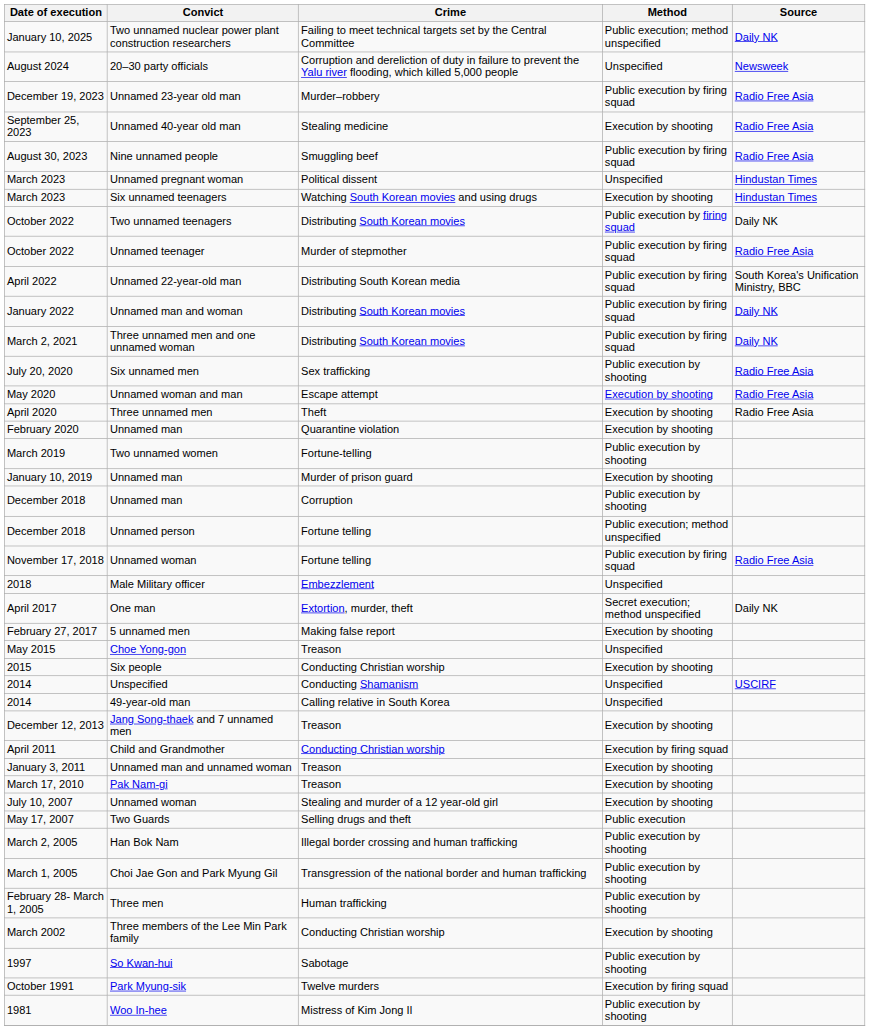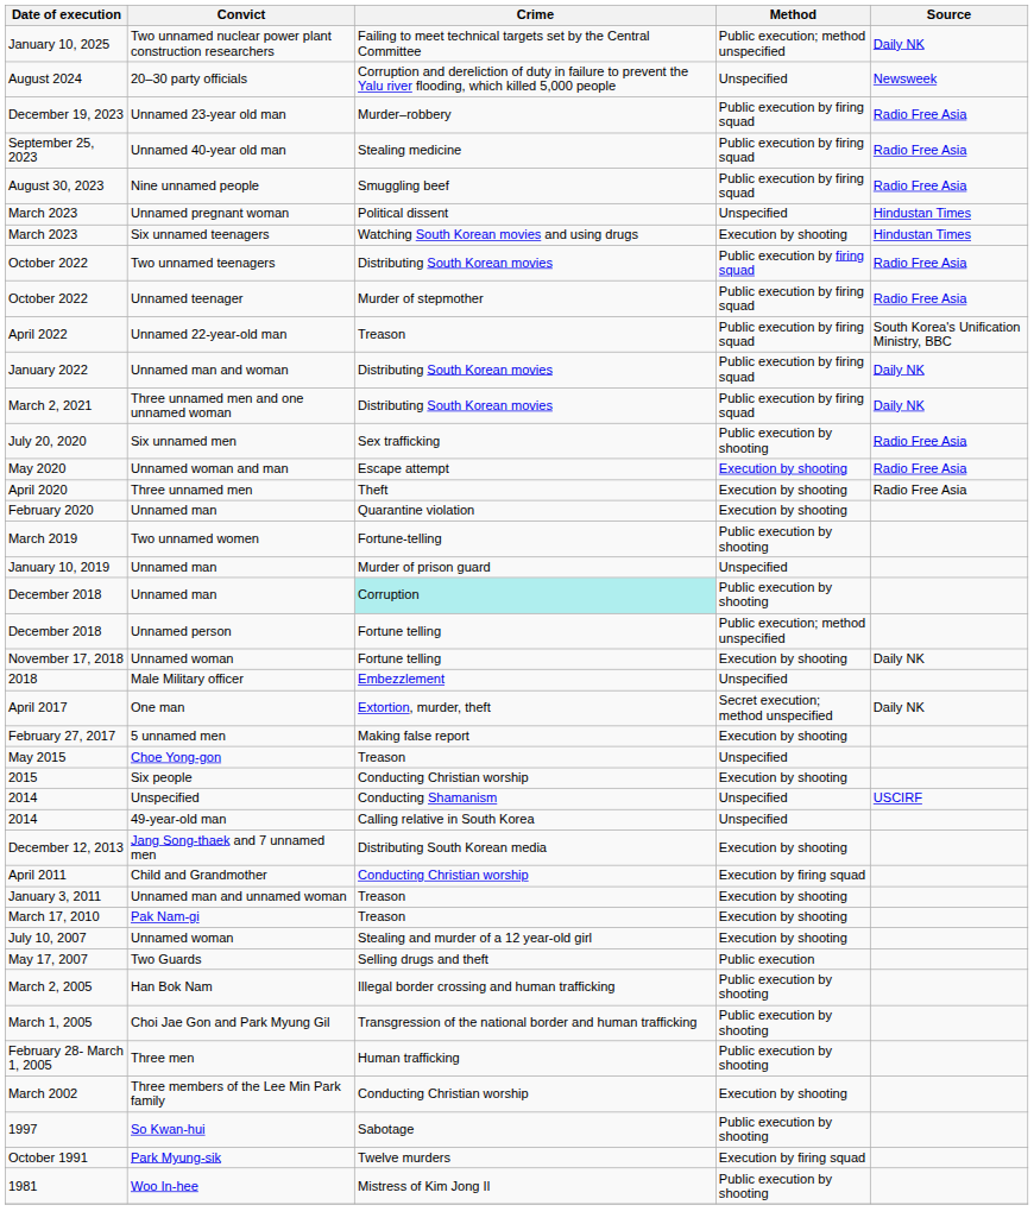 <table class="wikitable sortable">
 <tr>
 <th>Date of execution</th>
 <th>Convict</th>
 <th>Crime</th>
 <th>Method</th>
 <th>Source</th>
 </tr>
 <tr>
 <td>January 10, 2025</td>
 <td>Two unnamed nuclear power plant construction researchers</td>
 <td>Failing to meet technical targets set by the Central Committee</td>
 <td>Public execution; method unspecified</td>
 <td><a href='#'>Daily NK</a></td>
 </tr>
 <tr>
 <td data-sort-value="2024-09-03">August 2024</td>
 <td>20–30 party officials</td>
 <td>Corruption and dereliction of duty in failure to prevent the <a href='#'>Yalu river</a> flooding, which killed 5,000 people</td>
 <td>Unspecified</td>
 <td><a href='#'>Newsweek</a></td>
 </tr>
 <tr>
 <td data-sort-value="2023-12-19">December 19, 2023</td>
 <td>Unnamed 23-year old man</td>
 <td>Murder–robbery</td>
 <td>Public execution by firing squad</td>
 <td><a href='#'>Radio Free Asia</a></td>
 </tr>
 <tr>
 <td data-sort-value="2023-09-25">September 25, 2023</td>
 <td>Unnamed 40-year old man</td>
 <td>Stealing medicine</td>
-<td>Execution by shooting</td>
+<td>Public execution by firing squad</td>
 <td><a href='#'>Radio Free Asia</a></td>
 </tr>
 <tr>
 <td data-sort-value="2023-08-30">August 30, 2023</td>
 <td>Nine unnamed people</td>
 <td>Smuggling beef</td>
 <td>Public execution by firing squad</td>
 <td><a href='#'>Radio Free Asia</a></td>
 </tr>
 <tr>
 <td data-sort-value="2023-03-01">March 2023</td>
 <td>Unnamed pregnant woman</td>
 <td>Political dissent</td>
 <td>Unspecified</td>
 <td><a href='#'>Hindustan Times</a></td>
 </tr>
 <tr>
 <td data-sort-value="2023-03-01">March 2023</td>
 <td>Six unnamed teenagers</td>
 <td>Watching <a href='#'>South Korean movies</a> and using drugs</td>
 <td>Execution by shooting</td>
 <td><a href='#'>Hindustan Times</a></td>
 </tr>
 <tr>
 <td data-sort-value="2022-10-01">October 2022</td>
 <td>Two unnamed teenagers</td>
 <td>Distributing <a href='#'>South Korean movies</a></td>
 <td>Public execution by <a href='#'>firing squad</a></td>
-<td>Daily NK</td>
+<td><a href='#'>Radio Free Asia</a></td>
 </tr>
 <tr>
 <td data-sort-value="2022-10-01">October 2022</td>
 <td>Unnamed teenager</td>
 <td>Murder of stepmother</td>
 <td>Public execution by firing squad</td>
 <td><a href='#'>Radio Free Asia</a></td>
 </tr>
 <tr>
 <td data-sort-value="2022-04-01">April 2022</td>
 <td>Unnamed 22-year-old man</td>
-<td>Distributing South Korean media</td>
+<td>Treason</td>
 <td>Public execution by firing squad</td>
 <td>South Korea's Unification Ministry, BBC</td>
 </tr>
 <tr>
 <td data-sort-value="2022-01-01">January 2022</td>
 <td>Unnamed man and woman</td>
 <td>Distributing <a href='#'>South Korean movies</a></td>
 <td>Public execution by firing squad</td>
 <td><a href='#'>Daily NK</a></td>
 </tr>
 <tr>
 <td data-sort-value="2021-03-02">March 2, 2021</td>
 <td>Three unnamed men and one unnamed woman</td>
 <td>Distributing <a href='#'>South Korean movies</a></td>
 <td>Public execution by firing squad</td>
 <td><a href='#'>Daily NK</a></td>
 </tr>
 <tr>
 <td data-sort-value="2020-07-20">July 20, 2020</td>
 <td>Six unnamed men</td>
 <td>Sex trafficking</td>
 <td>Public execution by shooting</td>
 <td><a href='#'>Radio Free Asia</a></td>
 </tr>
 <tr>
 <td data-sort-value="2020-05-01">May 2020</td>
 <td>Unnamed woman and man</td>
 <td>Escape attempt</td>
 <td><a href='#'>Execution by shooting</a></td>
 <td><a href='#'>Radio Free Asia</a></td>
 </tr>
 <tr>
 <td data-sort-value="2020-04-01">April 2020</td>
 <td>Three unnamed men</td>
 <td>Theft</td>
 <td>Execution by shooting</td>
 <td>Radio Free Asia</td>
 </tr>
 <tr>
 <td data-sort-value="2020-02-01">February 2020</td>
 <td>Unnamed man</td>
 <td>Quarantine violation</td>
 <td>Execution by shooting</td>
 <td></td>
 </tr>
 <tr>
 <td data-sort-value="2019-03-01">March 2019</td>
 <td>Two unnamed women</td>
 <td>Fortune-telling</td>
 <td>Public execution by shooting</td>
 <td></td>
 </tr>
 <tr>
 <td data-sort-value="2019-01-10">January 10, 2019</td>
 <td>Unnamed man</td>
 <td>Murder of prison guard</td>
-<td>Execution by shooting</td>
+<td>Unspecified</td>
 <td></td>
 </tr>
 <tr>
 <td data-sort-value="2018-12-01">December 2018</td>
 <td>Unnamed man</td>
-<td>Corruption</td>
+<td style="background: paleturquoise;">Corruption</td>
 <td>Public execution by shooting</td>
 <td></td>
 </tr>
 <tr>
 <td data-sort-value="2018-12-01">December 2018</td>
 <td>Unnamed person</td>
 <td>Fortune telling</td>
 <td>Public execution; method unspecified</td>
 <td></td>
 </tr>
 <tr>
 <td data-sort-value="2018-11-17">November 17, 2018</td>
 <td>Unnamed woman</td>
 <td>Fortune telling</td>
-<td>Public execution by firing squad</td>
-<td><a href='#'>Radio Free Asia</a></td>
+<td>Execution by shooting</td>
+<td>Daily NK</td>
 </tr>
 <tr>
 <td data-sort-value="2018-01-01">2018</td>
 <td>Male Military officer</td>
 <td><a href='#'>Embezzlement</a></td>
 <td>Unspecified</td>
 <td></td>
 </tr>
 <tr>
 <td data-sort-value="2017-04-01">April 2017</td>
 <td>One man</td>
 <td><a href='#'>Extortion</a>, murder, theft</td>
 <td>Secret execution; method unspecified</td>
 <td>Daily NK</td>
 </tr>
 <tr>
 <td data-sort-value="2017-02-27">February 27, 2017</td>
 <td>5 unnamed men</td>
 <td>Making false report</td>
 <td>Execution by shooting</td>
 <td></td>
 </tr>
 <tr>
 <td data-sort-value="2015-05-01">May 2015</td>
 <td><a href='#'>Choe Yong-gon</a></td>
 <td>Treason</td>
 <td>Unspecified</td>
 <td></td>
 </tr>
 <tr>
 <td data-sort-value="2015-01-01">2015</td>
 <td>Six people</td>
 <td>Conducting Christian worship</td>
 <td>Execution by shooting</td>
 <td></td>
 </tr>
 <tr>
 <td data-sort-value="2014-01-01">2014</td>
 <td>Unspecified</td>
 <td>Conducting <a href='#'>Shamanism</a></td>
 <td>Unspecified</td>
 <td><a href='#'>USCIRF</a></td>
 </tr>
 <tr>
 <td data-sort-value="2014-01-01">2014</td>
 <td>49-year-old man</td>
 <td>Calling relative in South Korea</td>
 <td>Unspecified</td>
 <td></td>
 </tr>
 <tr>
 <td data-sort-value="2013-12-12">December 12, 2013</td>
 <td><a href='#'>Jang Song-thaek</a> and 7 unnamed men</td>
-<td>Treason</td>
+<td>Distributing South Korean media</td>
 <td>Execution by shooting</td>
 <td></td>
 </tr>
 <tr>
 <td data-sort-value="2011-04-01">April 2011</td>
 <td>Child and Grandmother</td>
 <td><a href='#'>Conducting Christian worship</a></td>
 <td>Execution by firing squad</td>
 <td></td>
 </tr>
 <tr>
 <td data-sort-value="2011-01-03">January 3, 2011</td>
 <td>Unnamed man and unnamed woman</td>
 <td>Treason</td>
 <td>Execution by shooting</td>
 <td></td>
 </tr>
 <tr>
 <td data-sort-value="2010-03-17">March 17, 2010</td>
 <td><a href='#'>Pak Nam-gi</a></td>
 <td>Treason</td>
 <td>Execution by shooting</td>
 <td></td>
 </tr>
 <tr>
 <td data-sort-value="2007-07-10">July 10, 2007</td>
 <td>Unnamed woman</td>
 <td>Stealing and murder of a 12 year-old girl</td>
 <td>Execution by shooting</td>
 <td></td>
 </tr>
 <tr>
 <td data-sort-value="2007-05-17">May 17, 2007</td>
 <td>Two Guards</td>
 <td>Selling drugs and theft</td>
 <td>Public execution</td>
 <td></td>
 </tr>
 <tr>
 <td data-sort-value="2005-03-02">March 2, 2005</td>
 <td>Han Bok Nam</td>
 <td>Illegal border crossing and human trafficking</td>
 <td>Public execution by shooting</td>
 <td></td>
 </tr>
 <tr>
 <td data-sort-value="2005-03-01">March 1, 2005</td>
 <td>Choi Jae Gon and Park Myung Gil</td>
 <td>Transgression of the national border and human trafficking</td>
 <td>Public execution by shooting</td>
 <td></td>
 </tr>
 <tr>
 <td data-sort-value="2005-02-28">February 28- March 1, 2005</td>
 <td>Three men</td>
 <td>Human trafficking</td>
 <td>Public execution by shooting</td>
 <td></td>
 </tr>
 <tr>
 <td data-sort-value="2002-03-01">March 2002</td>
 <td>Three members of the Lee Min Park family</td>
 <td>Conducting Christian worship</td>
 <td>Execution by shooting</td>
 <td></td>
 </tr>
 <tr>
 <td data-sort-value="1997-01-01">1997</td>
 <td><a href='#'>So Kwan-hui</a></td>
 <td>Sabotage</td>
 <td>Public execution by shooting</td>
 <td></td>
 </tr>
 <tr>
 <td data-sort-value="1991-10-01">October 1991</td>
 <td><a href='#'>Park Myung-sik</a></td>
 <td>Twelve murders</td>
 <td>Execution by firing squad</td>
 <td></td>
 </tr>
 <tr>
 <td data-sort-value="1981-01-01">1981</td>
 <td><a href='#'>Woo In-hee</a></td>
 <td>Mistress of Kim Jong Il</td>
 <td>Public execution by shooting</td>
 <td></td>
 </tr>
 <tr>
 </tr>
 </table>
